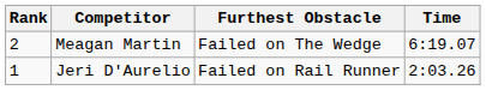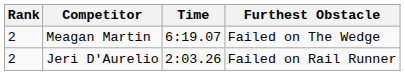 <table class="wikitable sortable mw-collapsible">
 <tr>
 <th>Rank</th>
 <th>Competitor</th>
+<th>Time</th>
 <th>Furthest Obstacle</th>
-<th>Time</th>
 </tr>
 <tr>
 <td>2</td>
 <td>Meagan Martin</td>
+<td>6:19.07</td>
 <td>Failed on The Wedge</td>
-<td>6:19.07</td>
 </tr>
 <tr>
-<td>1</td>
+<td>2</td>
 <td>Jeri D'Aurelio</td>
+<td>2:03.26</td>
 <td>Failed on Rail Runner</td>
-<td>2:03.26</td>
 </tr>
 </table>
